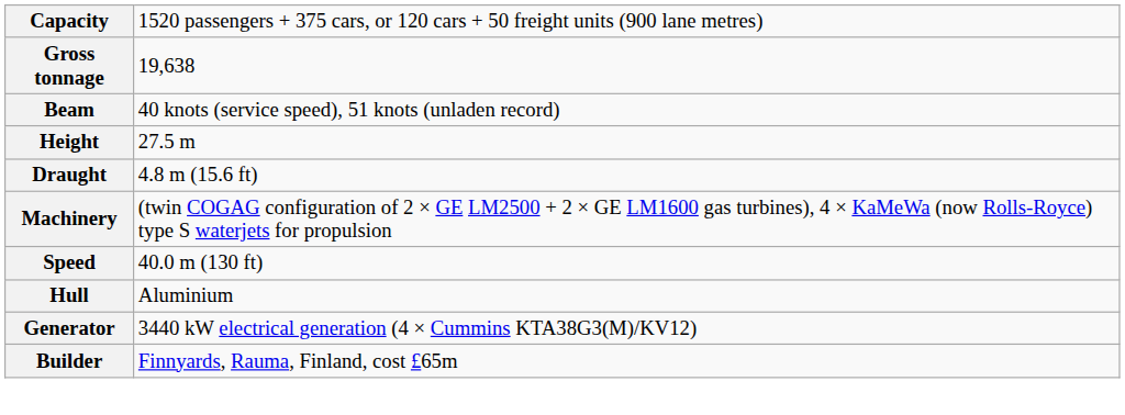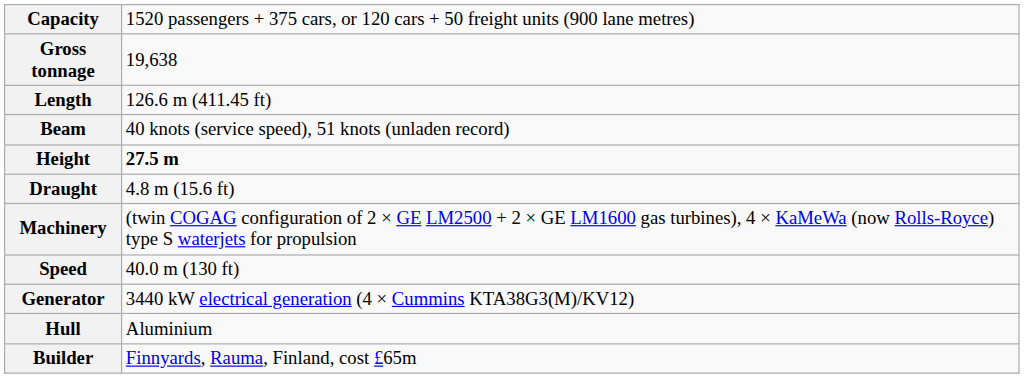 <table class="wikitable" border="1">
 <tr>
 <th>Capacity</th>
 <td>1520 passengers + 375 cars, or 120 cars + 50 freight units (900 lane metres)</td>
 </tr>
 <tr>
 <th>Gross tonnage</th>
 <td>19,638</td>
 </tr>
 <tr>
+<th>Length</th>
+<td>126.6 m (411.45 ft)</td>
+</tr>
+<tr>
 <th>Beam</th>
 <td>40 knots (service speed), 51 knots (unladen record)</td>
 </tr>
 <tr>
 <th>Height</th>
-<td>27.5 m</td>
+<td><strong>27.5 m</strong></td>
 </tr>
 <tr>
 <th>Draught</th>
 <td>4.8 m (15.6 ft)</td>
 </tr>
 <tr>
 <th>Machinery</th>
 <td> (twin <a href='#'>COGAG</a> configuration of 2 × <a href='#'>GE</a> <a href='#'>LM2500</a> + 2 × GE <a href='#'>LM1600</a> gas turbines), 4 × <a href='#'>KaMeWa</a> (now <a href='#'>Rolls-Royce</a>) type S <a href='#'>waterjets</a> for propulsion</td>
 </tr>
 <tr>
 <th>Speed</th>
 <td>40.0 m (130 ft)</td>
 </tr>
 <tr>
+<th>Generator</th>
+<td>3440 kW <a href='#'>electrical generation</a> (4 × <a href='#'>Cummins</a> KTA38G3(M)/KV12)</td>
+</tr>
+<tr>
 <th>Hull</th>
 <td>Aluminium</td>
-</tr>
-<tr>
-<th>Generator</th>
-<td>3440 kW <a href='#'>electrical generation</a> (4 × <a href='#'>Cummins</a> KTA38G3(M)/KV12)</td>
 </tr>
 <tr>
 <th>Builder</th>
 <td><a href='#'>Finnyards</a>, <a href='#'>Rauma</a>, Finland, cost <a href='#'>£</a>65m</td>
 </tr>
 </table>
